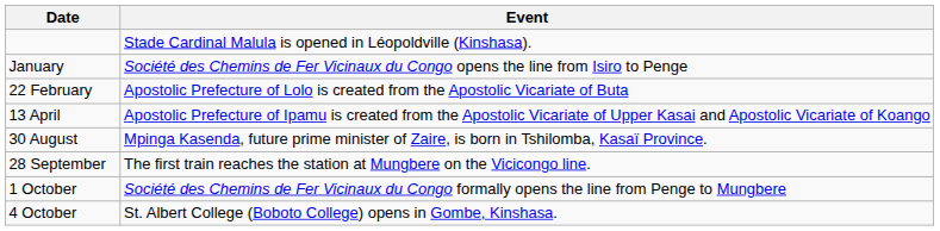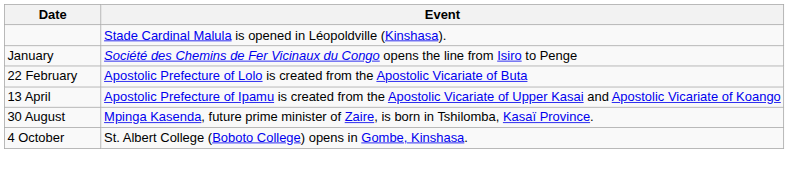 <table class=wikitable>
 <tr>
 <th style="width:7em">Date</th>
 <th>Event</th>
 </tr>
 <tr>
 <td></td>
 <td><a href='#'>Stade Cardinal Malula</a> is opened in Léopoldville (<a href='#'>Kinshasa</a>).</td>
 </tr>
 <tr>
 <td>January</td>
 <td><em><a href='#'>Société des Chemins de Fer Vicinaux du Congo</a></em> opens the line from <a href='#'>Isiro</a> to Penge</td>
 </tr>
 <tr>
 <td>22 February</td>
 <td><a href='#'>Apostolic Prefecture of Lolo</a> is created from the <a href='#'>Apostolic Vicariate of Buta</a></td>
 </tr>
 <tr>
 <td>13 April</td>
 <td><a href='#'>Apostolic Prefecture of Ipamu</a> is created from the <a href='#'>Apostolic Vicariate of Upper Kasai</a> and <a href='#'>Apostolic Vicariate of Koango</a></td>
 </tr>
 <tr>
 <td>30 August</td>
 <td><a href='#'>Mpinga Kasenda</a>, future prime minister of <a href='#'>Zaire</a>, is born in Tshilomba, <a href='#'>Kasaï Province</a>.</td>
 </tr>
 <tr>
-<td>28 September</td>
-<td>The first train reaches the station at <a href='#'>Mungbere</a> on the <a href='#'>Vicicongo line</a>.</td>
-</tr>
-<tr>
-<td>1 October</td>
-<td><em><a href='#'>Société des Chemins de Fer Vicinaux du Congo</a></em> formally opens the line from Penge to <a href='#'>Mungbere</a></td>
-</tr>
-<tr>
 <td>4 October</td>
 <td>St. Albert College (<a href='#'>Boboto College</a>) opens in <a href='#'>Gombe, Kinshasa</a>.</td>
 </tr>
 </table>
